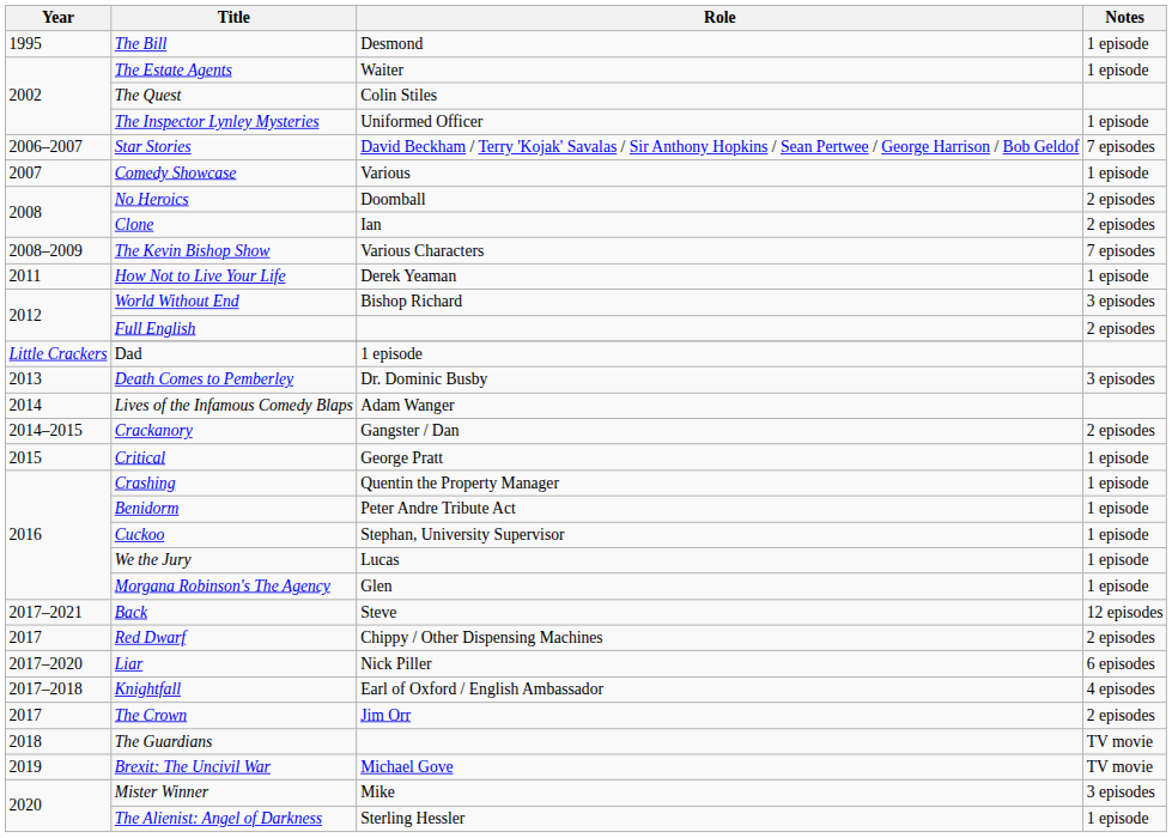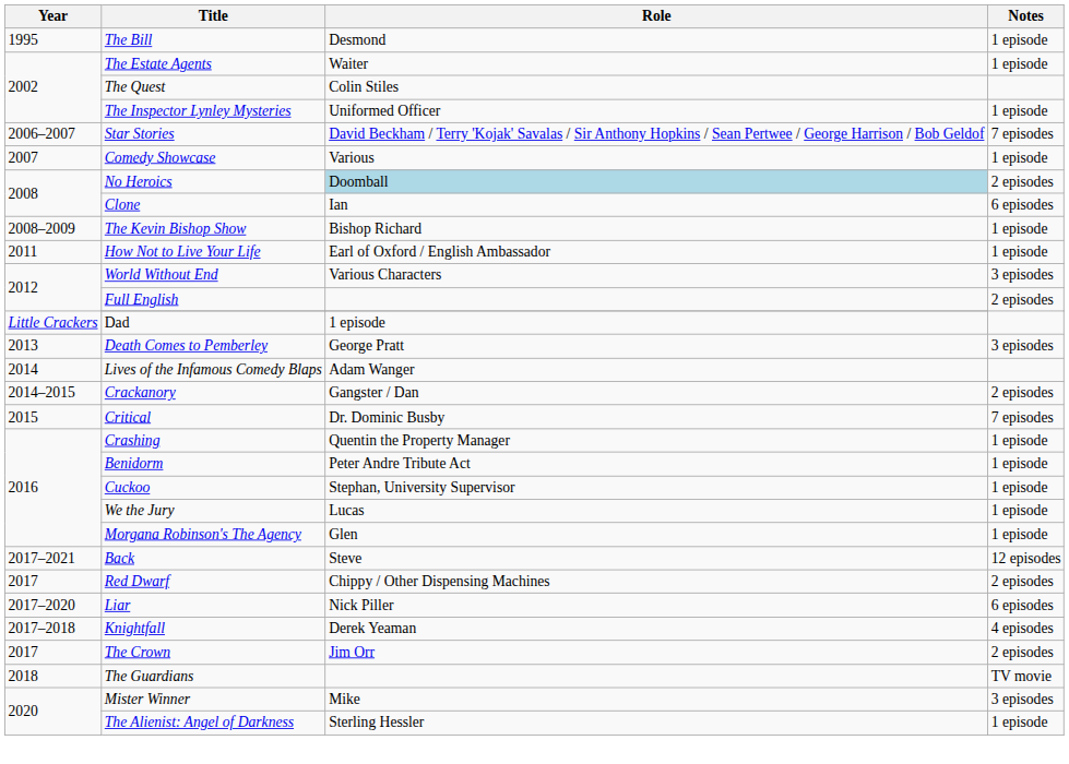 <table class="wikitable">
 <tr>
 <th>Year</th>
 <th>Title</th>
 <th>Role</th>
 <th>Notes</th>
 </tr>
 <tr>
 <td>1995</td>
 <td><em><a href='#'>The Bill</a></em></td>
 <td>Desmond</td>
 <td>1 episode</td>
 </tr>
 <tr>
 <td rowspan="3">2002</td>
 <td><em><a href='#'>The Estate Agents</a></em></td>
 <td>Waiter</td>
 <td>1 episode</td>
 </tr>
 <tr>
 <td><em>The Quest</em></td>
 <td>Colin Stiles</td>
 <td></td>
 </tr>
 <tr>
 <td><em><a href='#'>The Inspector Lynley Mysteries</a></em></td>
 <td>Uniformed Officer</td>
 <td>1 episode</td>
 </tr>
 <tr>
 <td>2006–2007</td>
 <td><em><a href='#'>Star Stories</a></em></td>
 <td><a href='#'>David Beckham</a> / <a href='#'>Terry 'Kojak' Savalas</a> / <a href='#'>Sir Anthony Hopkins</a> / <a href='#'>Sean Pertwee</a> / <a href='#'>George Harrison</a> / <a href='#'>Bob Geldof</a></td>
 <td>7 episodes</td>
 </tr>
 <tr>
 <td>2007</td>
 <td><em><a href='#'>Comedy Showcase</a></em></td>
 <td>Various</td>
 <td>1 episode</td>
 </tr>
 <tr>
 <td rowspan="2">2008</td>
 <td><em><a href='#'>No Heroics</a></em></td>
-<td>Doomball</td>
+<td style="background: lightblue;">Doomball</td>
 <td>2 episodes</td>
 </tr>
 <tr>
 <td><em><a href='#'>Clone</a></em></td>
 <td>Ian</td>
-<td>2 episodes</td>
+<td>6 episodes</td>
 </tr>
 <tr>
 <td>2008–2009</td>
 <td><em><a href='#'>The Kevin Bishop Show</a></em></td>
-<td>Various Characters</td>
-<td>7 episodes</td>
+<td>Bishop Richard</td>
+<td>1 episode</td>
 </tr>
 <tr>
 <td>2011</td>
 <td><em><a href='#'>How Not to Live Your Life</a></em></td>
-<td>Derek Yeaman</td>
+<td>Earl of Oxford / English Ambassador</td>
 <td>1 episode</td>
 </tr>
 <tr>
 <td rowspan="3">2012</td>
 <td><em><a href='#'>World Without End</a></em></td>
-<td>Bishop Richard</td>
+<td>Various Characters</td>
 <td>3 episodes</td>
 </tr>
 <tr>
 <td><em><a href='#'>Full English</a></em></td>
 <td></td>
 <td>2 episodes</td>
 </tr>
 <tr>
 </tr>
 <tr>
 <td><em><a href='#'>Little Crackers</a></em></td>
 <td>Dad</td>
 <td>1 episode</td>
 </tr>
 <tr>
 <td>2013</td>
 <td><em><a href='#'>Death Comes to Pemberley</a></em></td>
-<td>Dr. Dominic Busby</td>
+<td>George Pratt</td>
 <td>3 episodes</td>
 </tr>
 <tr>
 <td>2014</td>
 <td><em>Lives of the Infamous Comedy Blaps</em></td>
 <td>Adam Wanger</td>
 <td></td>
 </tr>
 <tr>
 <td>2014–2015</td>
 <td><em><a href='#'>Crackanory</a></em></td>
 <td>Gangster / Dan</td>
 <td>2 episodes</td>
 </tr>
 <tr>
 <td>2015</td>
 <td><em><a href='#'>Critical</a></em></td>
-<td>George Pratt</td>
-<td>1 episode</td>
+<td>Dr. Dominic Busby</td>
+<td>7 episodes</td>
 </tr>
 <tr>
 <td rowspan="5">2016</td>
 <td><em><a href='#'>Crashing</a></em></td>
 <td>Quentin the Property Manager</td>
 <td>1 episode</td>
 </tr>
 <tr>
 <td><em><a href='#'>Benidorm</a></em></td>
 <td>Peter Andre Tribute Act</td>
 <td>1 episode</td>
 </tr>
 <tr>
 <td><em><a href='#'>Cuckoo</a></em></td>
 <td>Stephan, University Supervisor</td>
 <td>1 episode</td>
 </tr>
 <tr>
 <td><em>We the Jury</em></td>
 <td>Lucas</td>
 <td>1 episode</td>
 </tr>
 <tr>
 <td><em><a href='#'>Morgana Robinson's The Agency</a></em></td>
 <td>Glen</td>
 <td>1 episode</td>
 </tr>
 <tr>
 <td>2017–2021</td>
 <td><em><a href='#'>Back</a></em></td>
 <td>Steve</td>
 <td>12 episodes</td>
 </tr>
 <tr>
 <td>2017</td>
 <td><em><a href='#'>Red Dwarf</a></em></td>
 <td>Chippy / Other Dispensing Machines</td>
 <td>2 episodes</td>
 </tr>
 <tr>
 <td>2017–2020</td>
 <td><em><a href='#'>Liar</a></em></td>
 <td>Nick Piller</td>
 <td>6 episodes</td>
 </tr>
 <tr>
 <td>2017–2018</td>
 <td><em><a href='#'>Knightfall</a></em></td>
-<td>Earl of Oxford / English Ambassador</td>
+<td>Derek Yeaman</td>
 <td>4 episodes</td>
 </tr>
 <tr>
 <td>2017</td>
 <td><em><a href='#'>The Crown</a></em></td>
 <td><a href='#'>Jim Orr</a></td>
 <td>2 episodes</td>
 </tr>
 <tr>
 <td>2018</td>
 <td><em>The Guardians</em></td>
 <td></td>
 <td>TV movie</td>
 </tr>
 <tr>
-<td>2019</td>
-<td><em><a href='#'>Brexit: The Uncivil War</a></em></td>
-<td><a href='#'>Michael Gove</a></td>
-<td>TV movie</td>
-</tr>
-<tr>
 <td rowspan="2">2020</td>
 <td><em>Mister Winner</em></td>
 <td>Mike</td>
 <td>3 episodes</td>
 </tr>
 <tr>
 <td><em><a href='#'>The Alienist: Angel of Darkness</a></em></td>
 <td>Sterling Hessler</td>
 <td>1 episode</td>
 </tr>
 </table>
